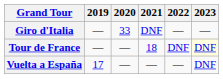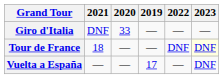 <table class="wikitable plainrowheaders">
 <tr>
 <th scope="col"><a href='#'>Grand Tour</a></th>
+<th scope="col">2021</th>
+<th scope="col">2020</th>
 <th scope="col">2019</th>
-<th scope="col">2020</th>
-<th scope="col">2021</th>
 <th scope="col">2022</th>
 <th scope="col">2023</th>
 </tr>
 <tr style="text-align:center;">
 <th scope="row"> <a href='#'>Giro d'Italia</a></th>
+<td><a href='#'>DNF</a></td>
+<td><a href='#'>33</a></td>
 <td>—</td>
-<td><a href='#'>33</a></td>
-<td><a href='#'>DNF</a></td>
 <td>—</td>
 <td>—</td>
 </tr>
 <tr style="text-align:center;">
 <th scope="row"> <a href='#'>Tour de France</a></th>
+<td><a href='#'>18</a></td>
 <td>—</td>
 <td>—</td>
-<td><a href='#'>18</a></td>
 <td><a href='#'>DNF</a></td>
 <td style="background: lightyellow;"><a href='#'>DNF</a></td>
 </tr>
 <tr style="text-align:center;">
 <th scope="row"> <a href='#'>Vuelta a España</a></th>
-<td><a href='#'>17</a></td>
 <td>—</td>
 <td>—</td>
+<td><a href='#'>17</a></td>
 <td>—</td>
 <td><a href='#'>DNF</a></td>
 </tr>
 </table>
